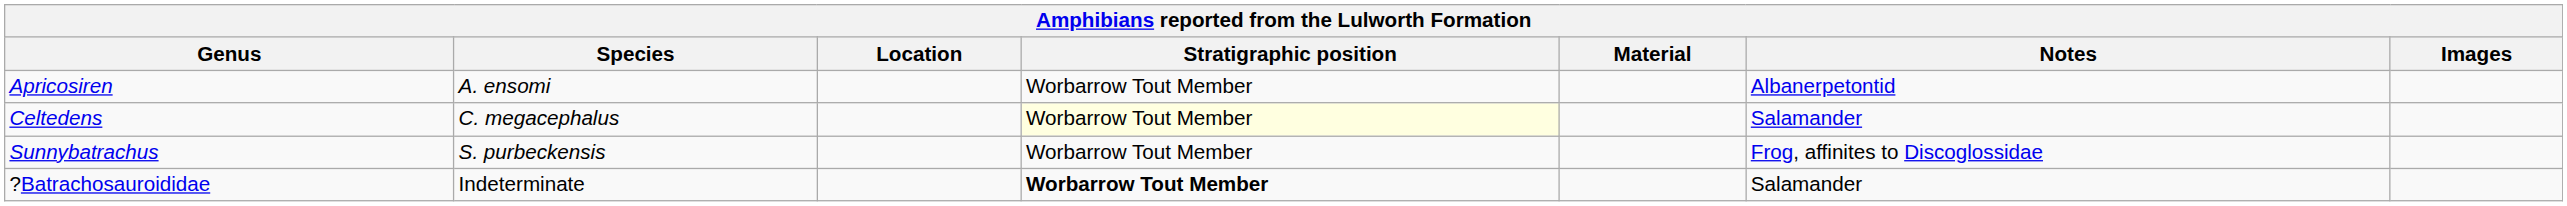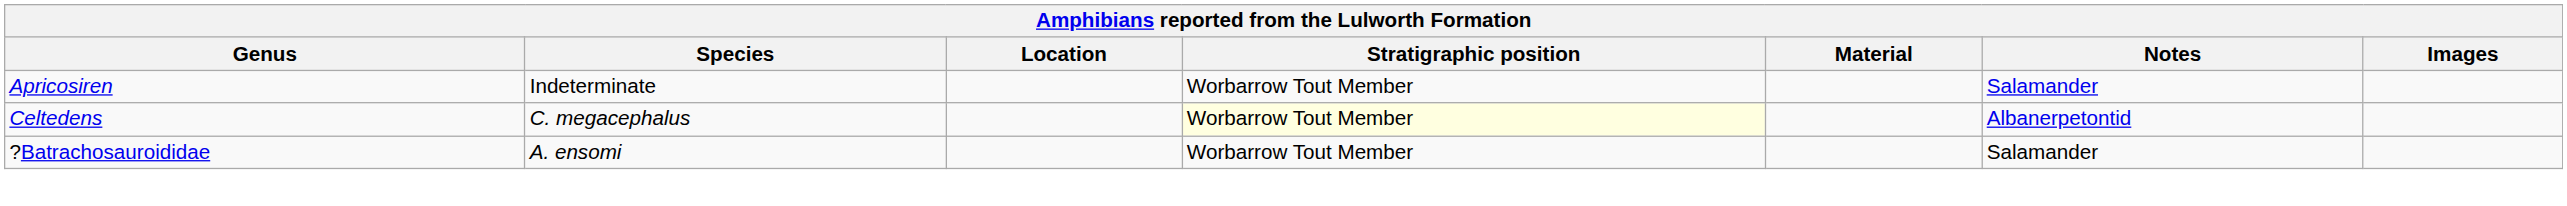 <table class="wikitable" align="center" width="100%">
 <tr>
 <th colspan="7" align="center"><strong><a href='#'>Amphibians</a> reported from the Lulworth Formation</strong></th>
 </tr>
 <tr>
 <th>Genus</th>
 <th>Species</th>
 <th>Location</th>
 <th>Stratigraphic position</th>
 <th>Material</th>
 <th>Notes</th>
 <th>Images</th>
 </tr>
 <tr>
 <td><em><a href='#'>Apricosiren</a></em></td>
-<td><em>A. ensomi</em></td>
+<td>Indeterminate</td>
 <td></td>
 <td>Worbarrow Tout Member</td>
 <td></td>
-<td><a href='#'>Albanerpetontid</a></td>
+<td><a href='#'>Salamander</a></td>
 <td></td>
 </tr>
 <tr>
 <td><em><a href='#'>Celtedens</a></em></td>
 <td><em>C. megacephalus</em></td>
 <td></td>
 <td style="background: lightyellow;">Worbarrow Tout Member</td>
 <td></td>
-<td><a href='#'>Salamander</a></td>
-<td></td>
-</tr>
-<tr>
-<td><em><a href='#'>Sunnybatrachus</a></em></td>
-<td><em>S. purbeckensis</em></td>
-<td></td>
-<td>Worbarrow Tout Member</td>
-<td></td>
-<td><a href='#'>Frog</a>, affinites to <a href='#'>Discoglossidae</a></td>
+<td><a href='#'>Albanerpetontid</a></td>
 <td></td>
 </tr>
 <tr>
 <td>?<a href='#'>Batrachosauroididae</a></td>
-<td>Indeterminate</td>
+<td><em>A. ensomi</em></td>
 <td></td>
-<td><strong>Worbarrow Tout Member</strong></td>
+<td>Worbarrow Tout Member</td>
 <td></td>
 <td>Salamander</td>
 <td></td>
 </tr>
 </table>
